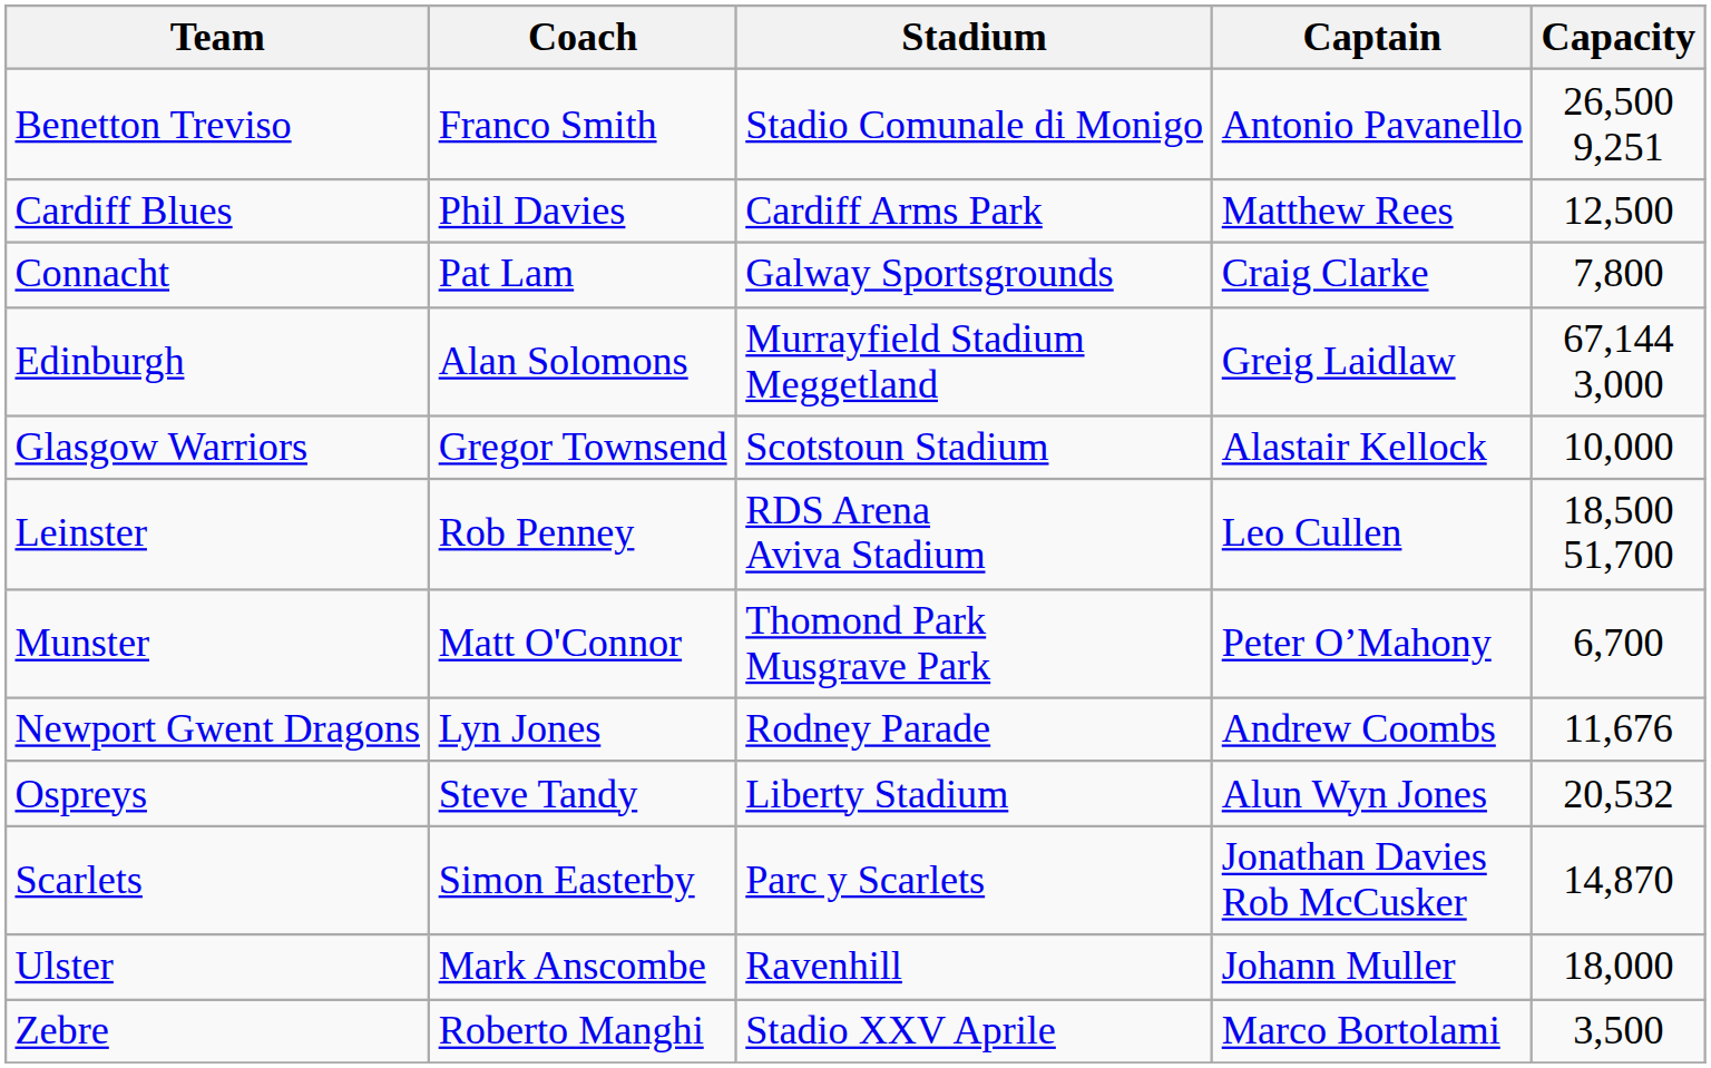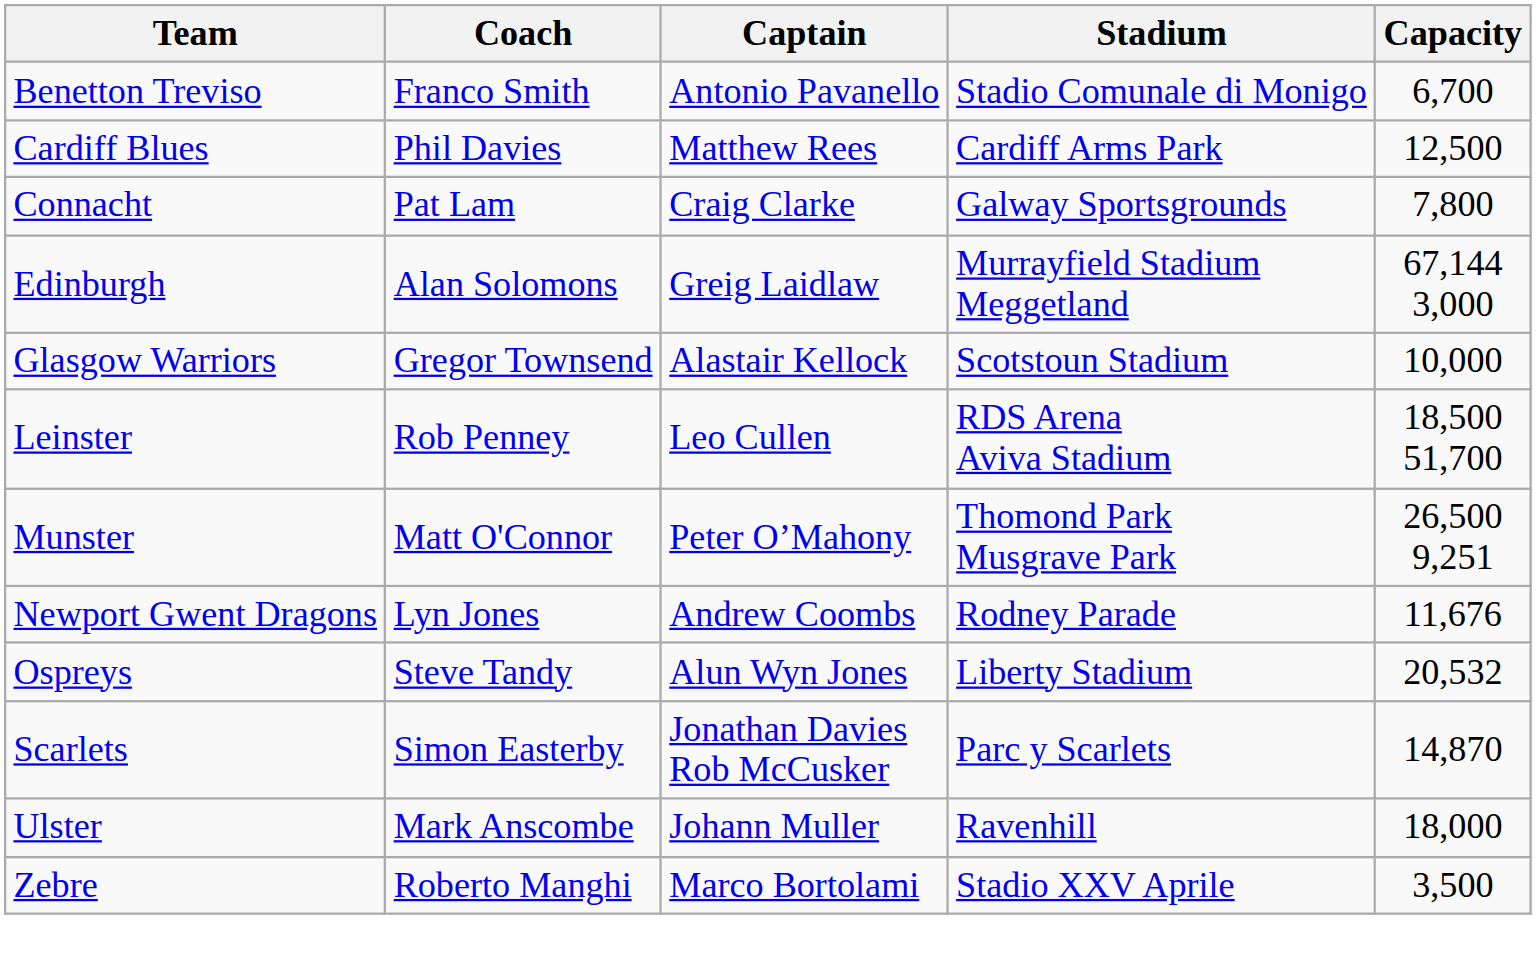 <table class="wikitable sortable">
 <tr>
 <th>Team</th>
 <th>Coach</th>
+<th>Captain</th>
 <th>Stadium</th>
-<th>Captain</th>
 <th>Capacity</th>
 </tr>
 <tr>
 <td> <a href='#'>Benetton Treviso</a></td>
 <td> <a href='#'>Franco Smith</a></td>
+<td> <a href='#'>Antonio Pavanello</a></td>
 <td><a href='#'>Stadio Comunale di Monigo</a></td>
-<td> <a href='#'>Antonio Pavanello</a></td>
-<td style="text-align:center;">26,500<br>9,251</td>
+<td style="text-align:center;">6,700</td>
 </tr>
 <tr>
 <td> <a href='#'>Cardiff Blues</a></td>
 <td> <a href='#'>Phil Davies</a></td>
+<td> <a href='#'>Matthew Rees</a></td>
 <td><a href='#'>Cardiff Arms Park</a></td>
-<td> <a href='#'>Matthew Rees</a></td>
 <td style="text-align:center;">12,500</td>
 </tr>
 <tr>
 <td> <a href='#'>Connacht</a></td>
 <td> <a href='#'>Pat Lam</a></td>
+<td> <a href='#'>Craig Clarke</a></td>
 <td><a href='#'>Galway Sportsgrounds</a></td>
-<td> <a href='#'>Craig Clarke</a></td>
 <td style="text-align:center;">7,800</td>
 </tr>
 <tr>
 <td> <a href='#'>Edinburgh</a></td>
 <td> <a href='#'>Alan Solomons</a></td>
+<td> <a href='#'>Greig Laidlaw</a></td>
 <td><a href='#'>Murrayfield Stadium</a><br><a href='#'>Meggetland</a></td>
-<td> <a href='#'>Greig Laidlaw</a></td>
 <td style="text-align:center;">67,144<br>3,000</td>
 </tr>
 <tr>
 <td> <a href='#'>Glasgow Warriors</a></td>
 <td> <a href='#'>Gregor Townsend</a></td>
+<td> <a href='#'>Alastair Kellock</a></td>
 <td><a href='#'>Scotstoun Stadium</a></td>
-<td> <a href='#'>Alastair Kellock</a></td>
 <td style="text-align:center;">10,000</td>
 </tr>
 <tr>
 <td> <a href='#'>Leinster</a></td>
 <td> <a href='#'>Rob Penney</a></td>
+<td> <a href='#'>Leo Cullen</a></td>
 <td><a href='#'>RDS Arena</a> <br> <a href='#'>Aviva Stadium</a></td>
-<td> <a href='#'>Leo Cullen</a></td>
 <td style="text-align:center;">18,500<br>51,700</td>
 </tr>
 <tr>
 <td> <a href='#'>Munster</a></td>
 <td> <a href='#'>Matt O'Connor</a></td>
+<td> <a href='#'>Peter O’Mahony</a></td>
 <td><a href='#'>Thomond Park</a><br><a href='#'>Musgrave Park</a></td>
-<td> <a href='#'>Peter O’Mahony</a></td>
-<td style="text-align:center;">6,700</td>
+<td style="text-align:center;">26,500<br>9,251</td>
 </tr>
 <tr>
 <td> <a href='#'>Newport Gwent Dragons</a></td>
 <td> <a href='#'>Lyn Jones</a></td>
+<td> <a href='#'>Andrew Coombs</a></td>
 <td><a href='#'>Rodney Parade</a></td>
-<td> <a href='#'>Andrew Coombs</a></td>
 <td style="text-align:center;">11,676</td>
 </tr>
 <tr>
 <td> <a href='#'>Ospreys</a></td>
 <td> <a href='#'>Steve Tandy</a></td>
+<td> <a href='#'>Alun Wyn Jones</a></td>
 <td><a href='#'>Liberty Stadium</a></td>
-<td> <a href='#'>Alun Wyn Jones</a></td>
 <td style="text-align:center;">20,532</td>
 </tr>
 <tr>
 <td> <a href='#'>Scarlets</a></td>
 <td> <a href='#'>Simon Easterby</a></td>
+<td> <a href='#'>Jonathan Davies</a><br> <a href='#'>Rob McCusker</a></td>
 <td><a href='#'>Parc y Scarlets</a></td>
-<td> <a href='#'>Jonathan Davies</a><br> <a href='#'>Rob McCusker</a></td>
 <td style="text-align:center;">14,870</td>
 </tr>
 <tr>
 <td> <a href='#'>Ulster</a></td>
 <td> <a href='#'>Mark Anscombe</a></td>
+<td> <a href='#'>Johann Muller</a></td>
 <td><a href='#'>Ravenhill</a></td>
-<td> <a href='#'>Johann Muller</a></td>
 <td style="text-align:center;">18,000</td>
 </tr>
 <tr>
 <td> <a href='#'>Zebre</a></td>
 <td> <a href='#'>Roberto Manghi</a></td>
+<td> <a href='#'>Marco Bortolami</a></td>
 <td><a href='#'>Stadio XXV Aprile</a></td>
-<td> <a href='#'>Marco Bortolami</a></td>
 <td style="text-align:center;">3,500</td>
 </tr>
 </table>
